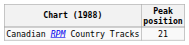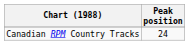 <table class="wikitable sortable">
 <tr>
 <th align="left">Chart (1988)</th>
 <th align="center">Peak<br>position</th>
 </tr>
 <tr>
 </tr>
 <tr>
 <td align="left">Canadian <em><a href='#'>RPM</a></em> Country Tracks</td>
-<td align="center">21</td>
+<td align="center">24</td>
 </tr>
 </table>
